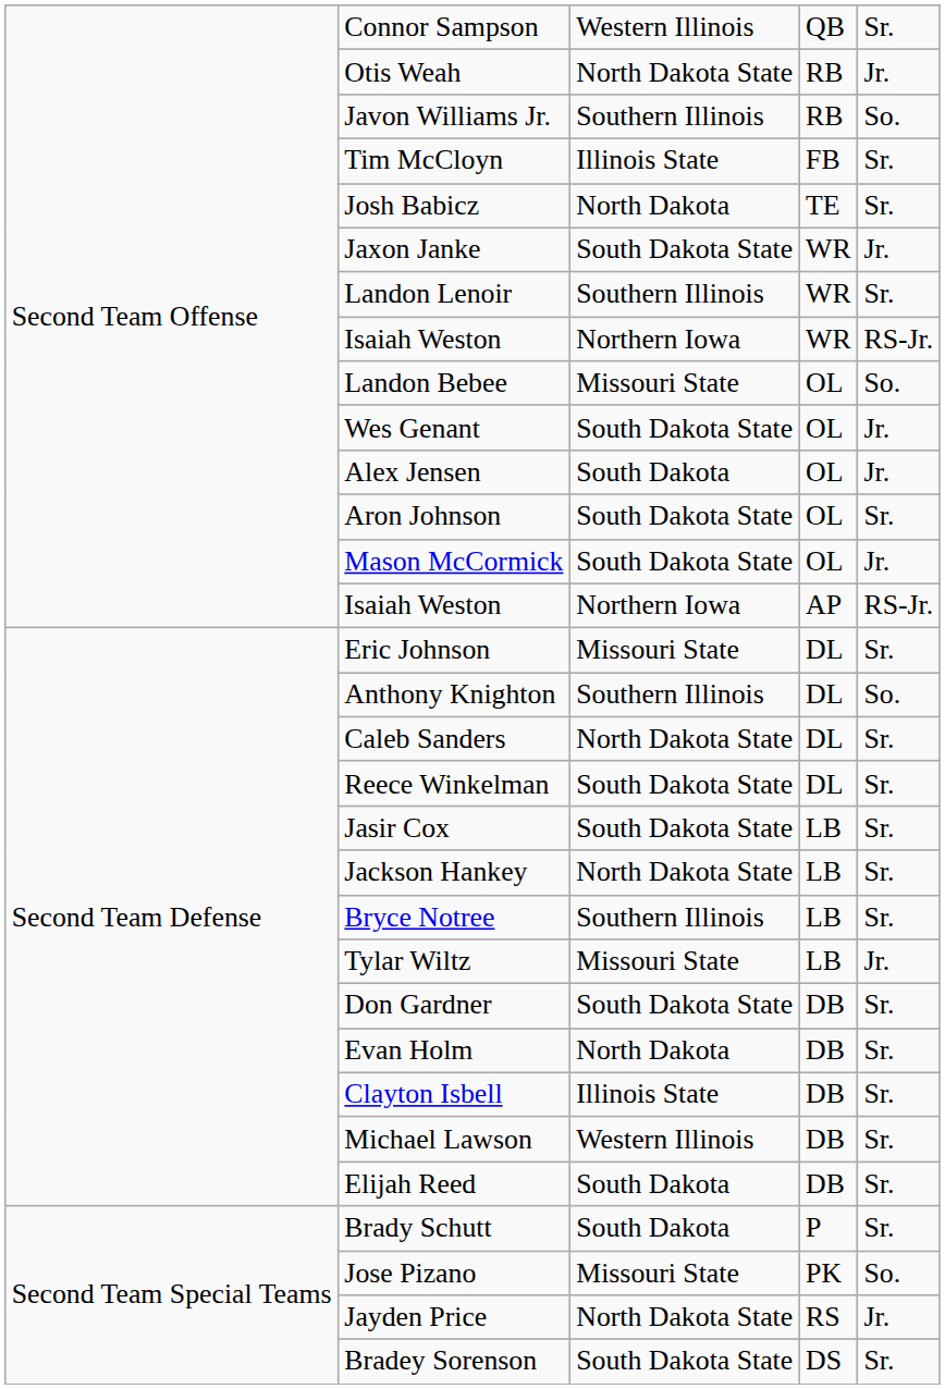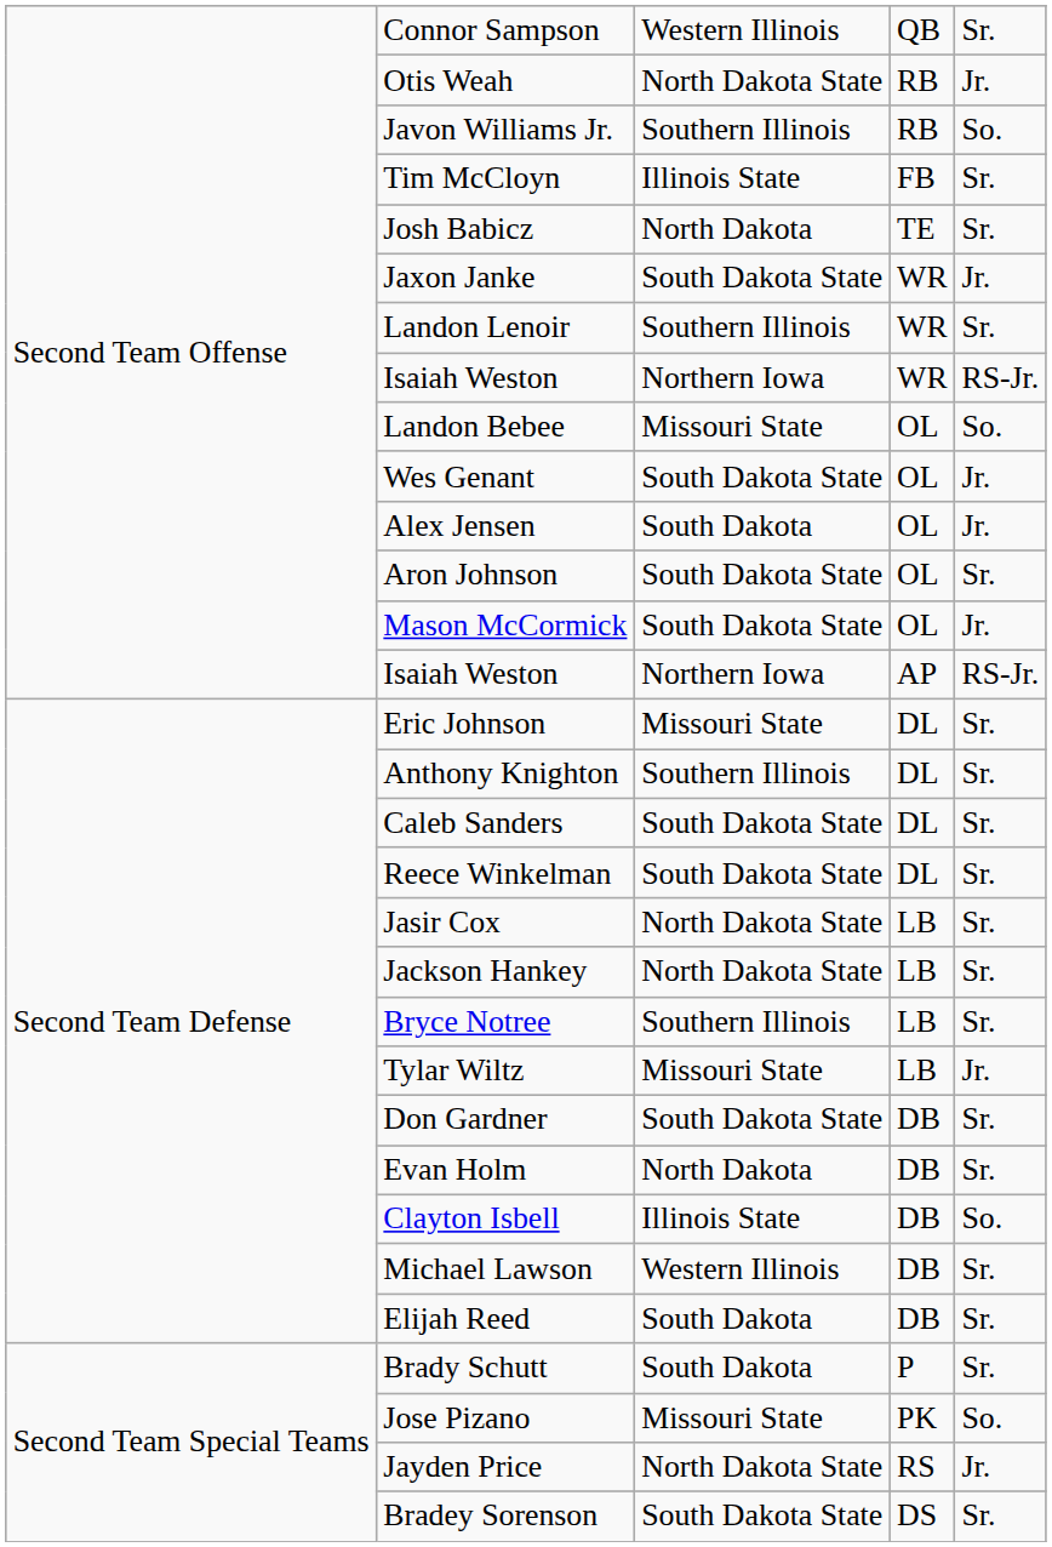 <table class="wikitable">
 <tr>
 <td rowspan=14>Second Team Offense</td>
 <td>Connor Sampson</td>
 <td>Western Illinois</td>
 <td>QB</td>
 <td>Sr.</td>
 </tr>
 <tr>
 <td>Otis Weah</td>
 <td>North Dakota State</td>
 <td>RB</td>
 <td>Jr.</td>
 </tr>
 <tr>
 <td>Javon Williams Jr.</td>
 <td>Southern Illinois</td>
 <td>RB</td>
 <td>So.</td>
 </tr>
 <tr>
 <td>Tim McCloyn</td>
 <td>Illinois State</td>
 <td>FB</td>
 <td>Sr.</td>
 </tr>
 <tr>
 <td>Josh Babicz</td>
 <td>North Dakota</td>
 <td>TE</td>
 <td>Sr.</td>
 </tr>
 <tr>
 <td>Jaxon Janke</td>
 <td>South Dakota State</td>
 <td>WR</td>
 <td>Jr.</td>
 </tr>
 <tr>
 <td>Landon Lenoir</td>
 <td>Southern Illinois</td>
 <td>WR</td>
 <td>Sr.</td>
 </tr>
 <tr>
 <td>Isaiah Weston</td>
 <td>Northern Iowa</td>
 <td>WR</td>
 <td>RS-Jr.</td>
 </tr>
 <tr>
 <td>Landon Bebee</td>
 <td>Missouri State</td>
 <td>OL</td>
 <td>So.</td>
 </tr>
 <tr>
 <td>Wes Genant</td>
 <td>South Dakota State</td>
 <td>OL</td>
 <td>Jr.</td>
 </tr>
 <tr>
 <td>Alex Jensen</td>
 <td>South Dakota</td>
 <td>OL</td>
 <td>Jr.</td>
 </tr>
 <tr>
 <td>Aron Johnson</td>
 <td>South Dakota State</td>
 <td>OL</td>
 <td>Sr.</td>
 </tr>
 <tr>
 <td><a href='#'>Mason McCormick</a></td>
 <td>South Dakota State</td>
 <td>OL</td>
 <td>Jr.</td>
 </tr>
 <tr>
 <td>Isaiah Weston</td>
 <td>Northern Iowa</td>
 <td>AP</td>
 <td>RS-Jr.</td>
 </tr>
 <tr>
 <td rowspan=13>Second Team Defense</td>
 <td>Eric Johnson</td>
 <td>Missouri State</td>
 <td>DL</td>
 <td>Sr.</td>
 </tr>
 <tr>
 <td>Anthony Knighton</td>
 <td>Southern Illinois</td>
 <td>DL</td>
-<td>So.</td>
+<td>Sr.</td>
 </tr>
 <tr>
 <td>Caleb Sanders</td>
-<td>North Dakota State</td>
+<td>South Dakota State</td>
 <td>DL</td>
 <td>Sr.</td>
 </tr>
 <tr>
 <td>Reece Winkelman</td>
 <td>South Dakota State</td>
 <td>DL</td>
 <td>Sr.</td>
 </tr>
 <tr>
 <td>Jasir Cox</td>
-<td>South Dakota State</td>
+<td>North Dakota State</td>
 <td>LB</td>
 <td>Sr.</td>
 </tr>
 <tr>
 <td>Jackson Hankey</td>
 <td>North Dakota State</td>
 <td>LB</td>
 <td>Sr.</td>
 </tr>
 <tr>
 <td><a href='#'>Bryce Notree</a></td>
 <td>Southern Illinois</td>
 <td>LB</td>
 <td>Sr.</td>
 </tr>
 <tr>
 <td>Tylar Wiltz</td>
 <td>Missouri State</td>
 <td>LB</td>
 <td>Jr.</td>
 </tr>
 <tr>
 <td>Don Gardner</td>
 <td>South Dakota State</td>
 <td>DB</td>
 <td>Sr.</td>
 </tr>
 <tr>
 <td>Evan Holm</td>
 <td>North Dakota</td>
 <td>DB</td>
 <td>Sr.</td>
 </tr>
 <tr>
 <td><a href='#'>Clayton Isbell</a></td>
 <td>Illinois State</td>
 <td>DB</td>
-<td>Sr.</td>
+<td>So.</td>
 </tr>
 <tr>
 <td>Michael Lawson</td>
 <td>Western Illinois</td>
 <td>DB</td>
 <td>Sr.</td>
 </tr>
 <tr>
 <td>Elijah Reed</td>
 <td>South Dakota</td>
 <td>DB</td>
 <td>Sr.</td>
 </tr>
 <tr>
 <td rowspan=4>Second Team Special Teams</td>
 <td>Brady Schutt</td>
 <td>South Dakota</td>
 <td>P</td>
 <td>Sr.</td>
 </tr>
 <tr>
 <td>Jose Pizano</td>
 <td>Missouri State</td>
 <td>PK</td>
 <td>So.</td>
 </tr>
 <tr>
 <td>Jayden Price</td>
 <td>North Dakota State</td>
 <td>RS</td>
 <td>Jr.</td>
 </tr>
 <tr>
 <td>Bradey Sorenson</td>
 <td>South Dakota State</td>
 <td>DS</td>
 <td>Sr.</td>
 </tr>
 </table>
